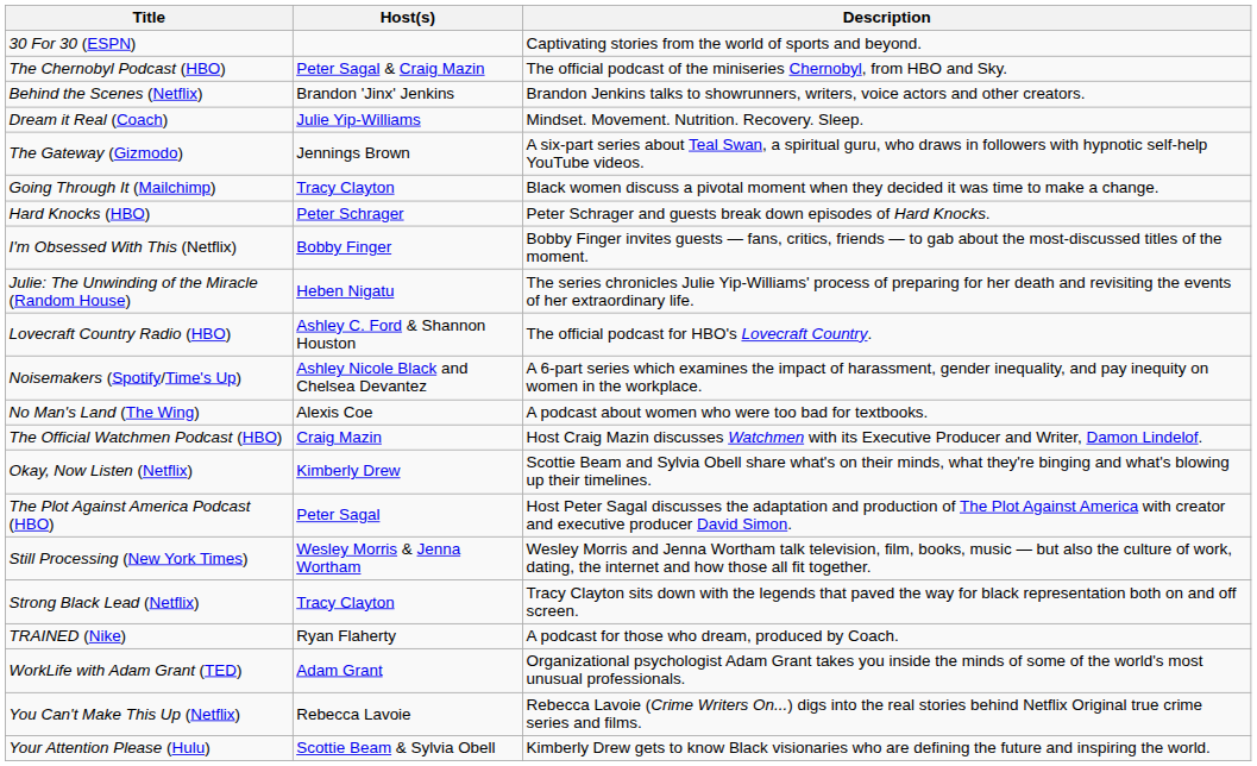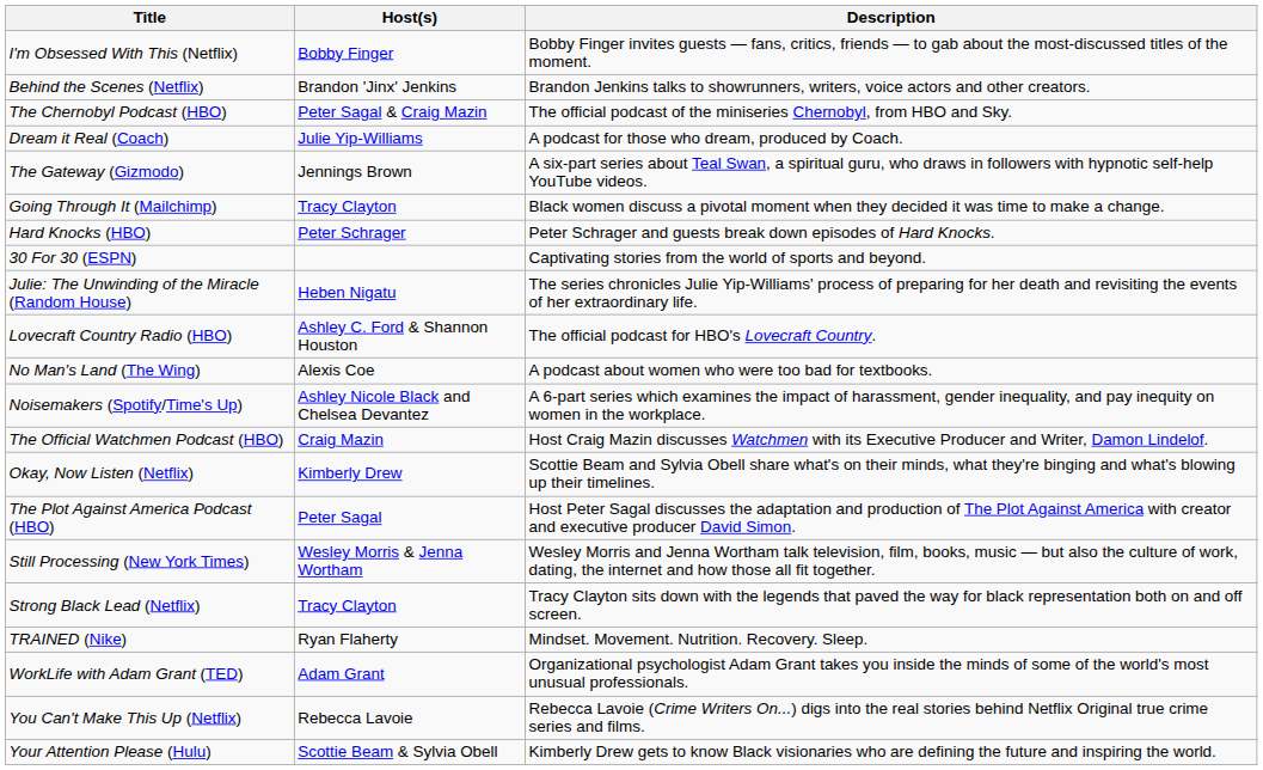 <table class="wikitable sortable mw-collapsible">
 <tr>
 <th>Title</th>
 <th>Host(s)</th>
 <th>Description</th>
 </tr>
 <tr>
-<td><em>30 For 30</em> (<a href='#'>ESPN</a>)</td>
-<td></td>
-<td>Captivating stories from the world of sports and beyond.</td>
+<td><em>I'm Obsessed With This</em> (Netflix)</td>
+<td><a href='#'>Bobby Finger</a></td>
+<td>Bobby Finger invites guests — fans, critics, friends — to gab about the most-discussed titles of the moment.</td>
+</tr>
+<tr>
+<td><em>Behind the Scenes</em> (<a href='#'>Netflix</a>)</td>
+<td>Brandon 'Jinx' Jenkins</td>
+<td>Brandon Jenkins talks to showrunners, writers, voice actors and other creators.</td>
 </tr>
 <tr>
 <td><em>The Chernobyl Podcast</em> (<a href='#'>HBO</a>)</td>
 <td><a href='#'>Peter Sagal</a> & <a href='#'>Craig Mazin</a></td>
 <td>The official podcast of the miniseries <a href='#'>Chernobyl</a>, from HBO and Sky.</td>
 </tr>
 <tr>
-<td><em>Behind the Scenes</em> (<a href='#'>Netflix</a>)</td>
-<td>Brandon 'Jinx' Jenkins</td>
-<td>Brandon Jenkins talks to showrunners, writers, voice actors and other creators.</td>
-</tr>
-<tr>
 <td><em>Dream it Real</em> (<a href='#'>Coach</a>)</td>
 <td><a href='#'>Julie Yip-Williams</a></td>
-<td>Mindset. Movement. Nutrition. Recovery. Sleep.</td>
+<td>A podcast for those who dream, produced by Coach.</td>
 </tr>
 <tr>
 <td><em>The Gateway</em> (<a href='#'>Gizmodo</a>)</td>
 <td>Jennings Brown</td>
 <td>A six-part series about <a href='#'>Teal Swan</a>, a  spiritual guru, who draws in followers with hypnotic self-help YouTube videos.</td>
 </tr>
 <tr>
 <td><em>Going Through It</em> (<a href='#'>Mailchimp</a>)</td>
 <td><a href='#'>Tracy Clayton</a></td>
 <td>Black women discuss a pivotal moment when they decided it was time to make a change.</td>
 </tr>
 <tr>
 <td><em>Hard Knocks</em> (<a href='#'>HBO</a>)</td>
 <td><a href='#'>Peter Schrager</a></td>
 <td>Peter Schrager and guests break down episodes of <em>Hard Knocks</em>.</td>
 </tr>
 <tr>
-<td><em>I'm Obsessed With This</em> (Netflix)</td>
-<td><a href='#'>Bobby Finger</a></td>
-<td>Bobby Finger invites guests — fans, critics, friends — to gab about the most-discussed titles of the moment.</td>
+<td><em>30 For 30</em> (<a href='#'>ESPN</a>)</td>
+<td></td>
+<td>Captivating stories from the world of sports and beyond.</td>
 </tr>
 <tr>
 <td><em>Julie: The Unwinding of the Miracle</em> (<a href='#'>Random House</a>)</td>
 <td><a href='#'>Heben Nigatu</a></td>
 <td>The series chronicles Julie Yip-Williams' process of preparing for her death and revisiting the events of her extraordinary life.</td>
 </tr>
 <tr>
 <td><em>Lovecraft Country Radio</em> (<a href='#'>HBO</a>)</td>
 <td><a href='#'>Ashley C. Ford</a> & Shannon Houston</td>
 <td>The official podcast for HBO's <em><a href='#'>Lovecraft Country</a></em>.</td>
 </tr>
 <tr>
+<td><em>No Man's Land</em> (<a href='#'>The Wing</a>)</td>
+<td>Alexis Coe</td>
+<td>A podcast about women who were too bad for textbooks.</td>
+</tr>
+<tr>
 <td><em>Noisemakers</em> (<a href='#'>Spotify</a>/<a href='#'>Time's Up</a>)</td>
 <td><a href='#'>Ashley Nicole Black</a> and Chelsea Devantez</td>
 <td>A 6-part series which examines the impact of harassment, gender inequality, and pay inequity on women in the workplace.</td>
-</tr>
-<tr>
-<td><em>No Man's Land</em> (<a href='#'>The Wing</a>)</td>
-<td>Alexis Coe</td>
-<td>A podcast about women who were too bad for textbooks.</td>
 </tr>
 <tr>
 <td><em>The Official Watchmen Podcast</em> (<a href='#'>HBO</a>)</td>
 <td><a href='#'>Craig Mazin</a></td>
 <td>Host Craig Mazin discusses <em><a href='#'>Watchmen</a></em> with its Executive Producer and Writer, <a href='#'>Damon Lindelof</a>.</td>
 </tr>
 <tr>
 <td><em>Okay, Now Listen</em> (<a href='#'>Netflix</a>)</td>
 <td><a href='#'>Kimberly Drew</a></td>
 <td>Scottie Beam and Sylvia Obell share what's on their minds, what they're binging and what's blowing up their timelines.</td>
 </tr>
 <tr>
 <td><em>The Plot Against America Podcast</em> (<a href='#'>HBO</a>)</td>
 <td><a href='#'>Peter Sagal</a></td>
 <td>Host Peter Sagal discusses the adaptation and production of <a href='#'>The Plot Against America</a> with creator and executive producer <a href='#'>David Simon</a>.</td>
 </tr>
 <tr>
 <td><em>Still Processing</em> (<a href='#'>New York Times</a>)</td>
 <td><a href='#'>Wesley Morris</a> & <a href='#'>Jenna Wortham</a></td>
 <td>Wesley Morris and Jenna Wortham talk television, film, books, music — but also the culture of work, dating, the internet and how those all fit together.</td>
 </tr>
 <tr>
 <td><em>Strong Black Lead</em> (<a href='#'>Netflix</a>)</td>
 <td><a href='#'>Tracy Clayton</a></td>
 <td>Tracy Clayton sits down with the legends that paved the way for black representation both on and off screen.</td>
 </tr>
 <tr>
 <td><em>TRAINED</em> (<a href='#'>Nike</a>)</td>
 <td>Ryan Flaherty</td>
-<td>A podcast for those who dream, produced by Coach.</td>
+<td>Mindset. Movement. Nutrition. Recovery. Sleep.</td>
 </tr>
 <tr>
 <td><em>WorkLife with Adam Grant</em> (<a href='#'>TED</a>)</td>
 <td><a href='#'>Adam Grant</a></td>
 <td>Organizational psychologist Adam Grant takes you inside the minds of some of the world's most unusual professionals.</td>
 </tr>
 <tr>
 <td><em>You Can't Make This Up</em> (<a href='#'>Netflix</a>)</td>
 <td>Rebecca Lavoie</td>
 <td>Rebecca Lavoie (<em>Crime Writers On...</em>) digs into the real stories behind Netflix Original true crime series and films.</td>
 </tr>
 <tr>
 <td><em>Your Attention Please</em> (<a href='#'>Hulu</a>)</td>
 <td><a href='#'>Scottie Beam</a> & Sylvia Obell</td>
 <td>Kimberly Drew gets to know Black visionaries who are defining the future and inspiring the world.</td>
 </tr>
 </table>
